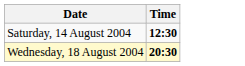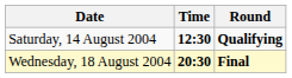 <table class="wikitable">
 <tr>
 <th>Date</th>
 <th>Time</th>
+<th>Round</th>
 </tr>
 <tr>
 <td>Saturday, 14 August 2004</td>
 <td><strong>12:30</strong></td>
+<td><strong>Qualifying</strong></td>
 </tr>
 <tr style=background:lemonchiffon>
 <td>Wednesday, 18 August 2004</td>
 <td><strong>20:30</strong></td>
+<td><strong>Final</strong></td>
 </tr>
 </table>
